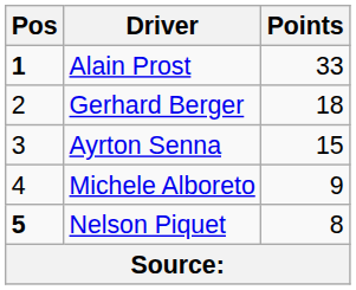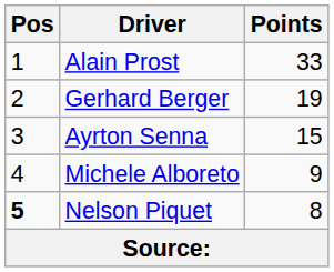 <table class="wikitable" style="font-size: 95%;">
 <tr>
 <th>Pos</th>
 <th>Driver</th>
 <th>Points</th>
 </tr>
 <tr>
-<td><strong>1</strong></td>
+<td>1</td>
 <td> <a href='#'>Alain Prost</a></td>
 <td align=right>33</td>
 </tr>
 <tr>
 <td>2</td>
 <td> <a href='#'>Gerhard Berger</a></td>
-<td align=right>18</td>
+<td align=right>19</td>
 </tr>
 <tr>
 <td>3</td>
 <td> <a href='#'>Ayrton Senna</a></td>
 <td align=right>15</td>
 </tr>
 <tr>
 <td>4</td>
 <td> <a href='#'>Michele Alboreto</a></td>
 <td align=right>9</td>
 </tr>
 <tr>
 <td><strong>5</strong></td>
 <td> <a href='#'>Nelson Piquet</a></td>
 <td align=right>8</td>
 </tr>
 <tr>
 <th colspan=4>Source: </th>
 </tr>
 </table>
